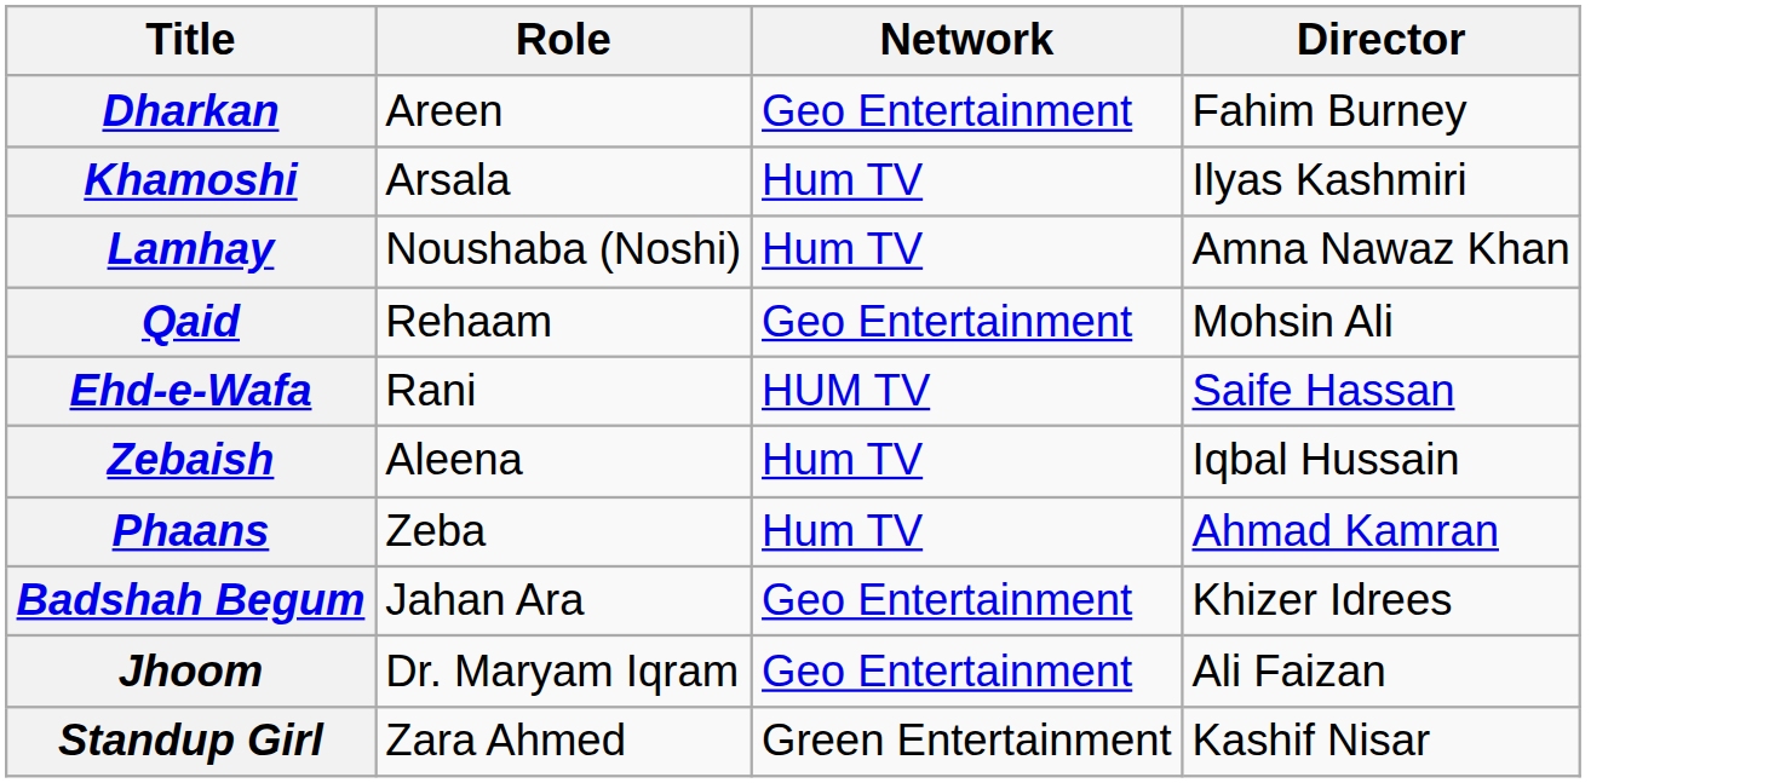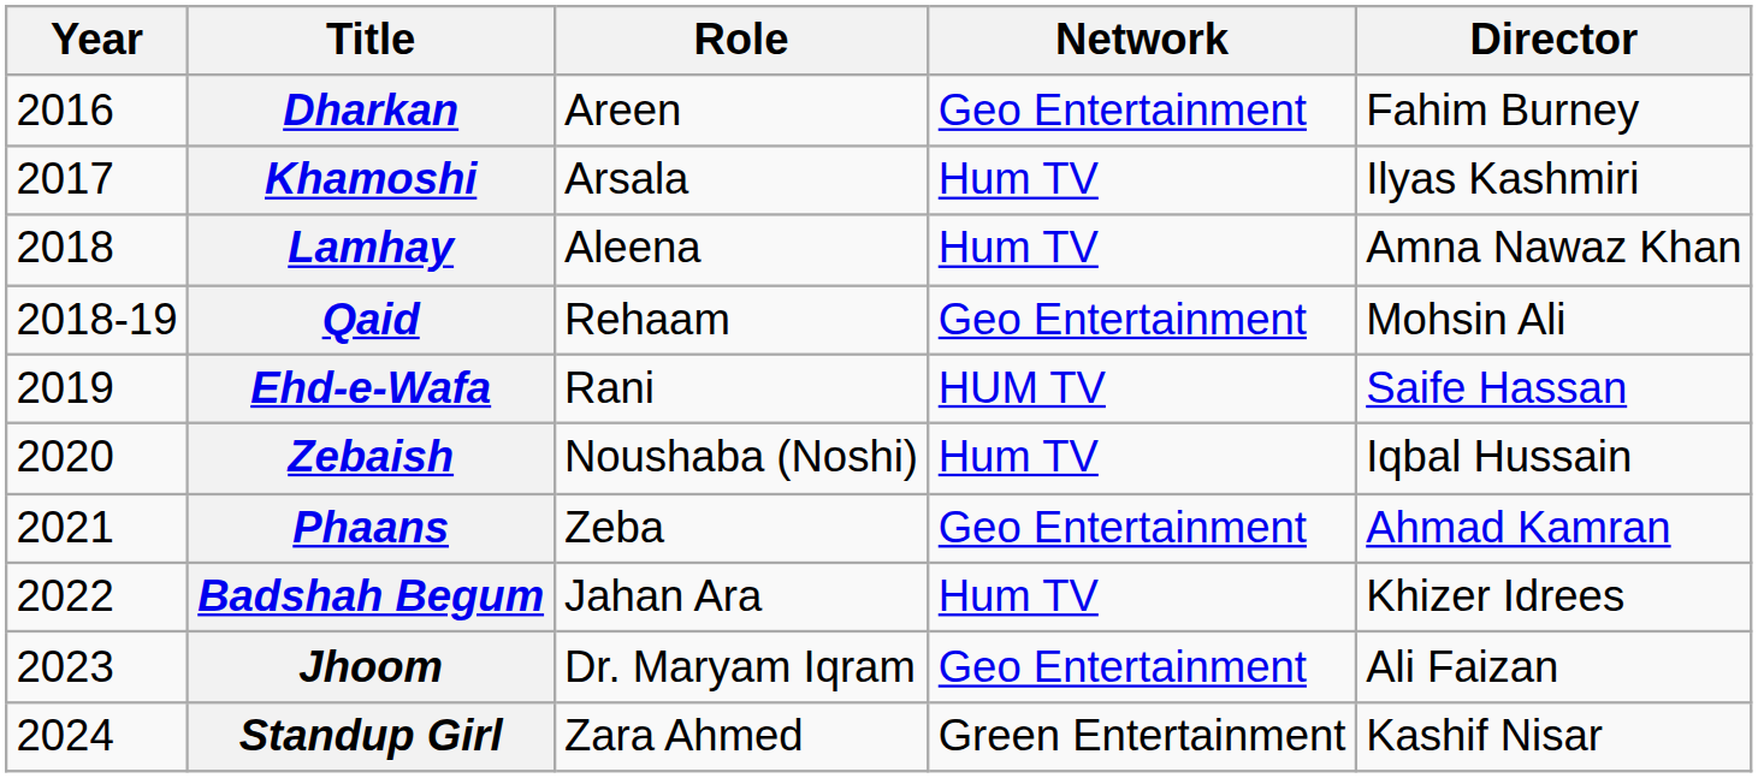 <table class="wikitable sortable plainrowheaders">
 <tr style="text-align:center;">
+<th scope="col">Year</th>
 <th scope="col">Title</th>
 <th scope="col">Role</th>
 <th>Network</th>
 <th>Director</th>
 </tr>
 <tr>
+<td>2016</td>
 <th scope=row><em><a href='#'>Dharkan</a></em></th>
 <td>Areen</td>
 <td><a href='#'>Geo Entertainment</a></td>
 <td>Fahim Burney</td>
 </tr>
 <tr>
+<td>2017</td>
 <th scope=row><em><a href='#'>Khamoshi</a></em></th>
 <td>Arsala</td>
 <td><a href='#'>Hum TV</a></td>
 <td>Ilyas Kashmiri</td>
 </tr>
 <tr>
+<td>2018</td>
 <th scope=row><em><a href='#'>Lamhay</a></em></th>
-<td>Noushaba (Noshi)</td>
+<td>Aleena</td>
 <td><a href='#'>Hum TV</a></td>
 <td>Amna Nawaz Khan</td>
 </tr>
 <tr>
+<td>2018-19</td>
 <th scope=row><em><a href='#'>Qaid</a></em></th>
 <td>Rehaam</td>
 <td><a href='#'>Geo Entertainment</a></td>
 <td>Mohsin Ali</td>
 </tr>
 <tr>
+<td>2019</td>
 <th scope=row><em><a href='#'>Ehd-e-Wafa</a></em></th>
 <td>Rani</td>
 <td><a href='#'>HUM TV</a></td>
 <td><a href='#'>Saife Hassan</a></td>
 </tr>
 <tr>
+<td>2020</td>
 <th scope=row><em><a href='#'>Zebaish</a></em></th>
-<td>Aleena</td>
+<td>Noushaba (Noshi)</td>
 <td><a href='#'>Hum TV</a></td>
 <td>Iqbal Hussain</td>
 </tr>
 <tr>
+<td>2021</td>
 <th scope=row><em><a href='#'>Phaans</a></em></th>
 <td>Zeba</td>
-<td><a href='#'>Hum TV</a></td>
+<td><a href='#'>Geo Entertainment</a></td>
 <td><a href='#'>Ahmad Kamran</a></td>
 </tr>
 <tr>
+<td>2022</td>
 <th scope=row><em><a href='#'>Badshah Begum</a></em></th>
 <td>Jahan Ara</td>
-<td><a href='#'>Geo Entertainment</a></td>
+<td><a href='#'>Hum TV</a></td>
 <td>Khizer Idrees</td>
 </tr>
 <tr>
+<td>2023</td>
 <th Scope=row><em>Jhoom</em></th>
 <td>Dr. Maryam Iqram</td>
 <td><a href='#'>Geo Entertainment</a></td>
 <td>Ali Faizan</td>
 </tr>
 <tr>
+<td>2024</td>
 <th Scope=row><em>Standup Girl</em></th>
 <td>Zara Ahmed</td>
 <td>Green Entertainment</td>
 <td>Kashif Nisar</td>
 </tr>
 </table>
